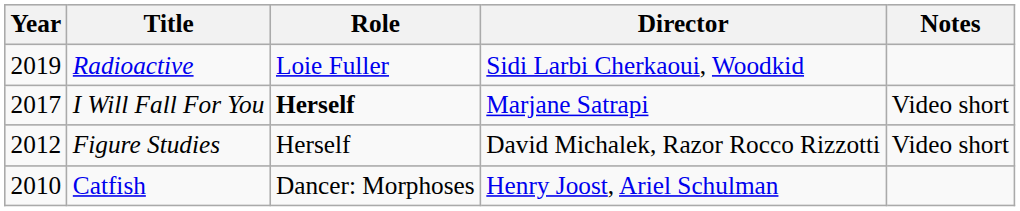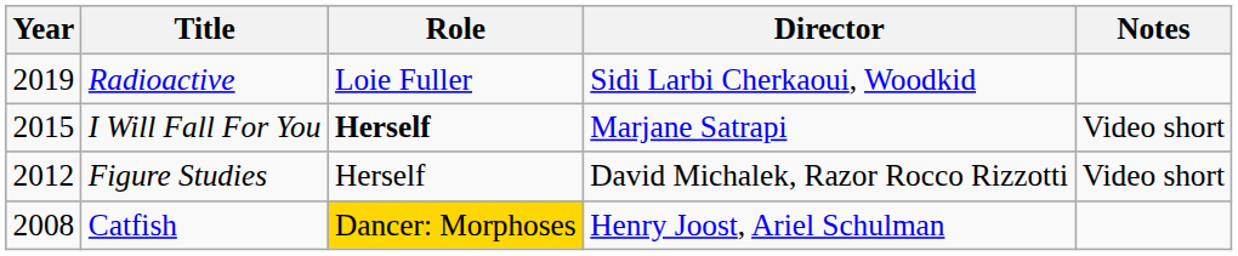 <table class="wikitable">
 <tr>
 <th>Year</th>
 <th>Title</th>
 <th>Role</th>
 <th>Director</th>
 <th>Notes</th>
 </tr>
 <tr>
 <td>2019</td>
 <td><em><a href='#'>Radioactive</a></em></td>
 <td><a href='#'>Loie Fuller</a></td>
 <td><a href='#'>Sidi Larbi Cherkaoui</a>, <a href='#'>Woodkid</a></td>
 <td></td>
 </tr>
 <tr>
-<td>2017</td>
+<td>2015</td>
 <td><em>I Will Fall For You</em></td>
 <td><strong>Herself</strong></td>
 <td><a href='#'>Marjane Satrapi</a></td>
 <td>Video short</td>
 </tr>
 <tr>
 <td>2012</td>
 <td><em>Figure Studies</em></td>
 <td>Herself</td>
 <td>David Michalek, Razor Rocco Rizzotti</td>
 <td>Video short</td>
 </tr>
 <tr>
-<td>2010</td>
+<td>2008</td>
 <td><a href='#'>Catfish</a></td>
-<td>Dancer: Morphoses</td>
+<td style="background: gold;">Dancer: Morphoses</td>
 <td><a href='#'>Henry Joost</a>, <a href='#'>Ariel Schulman</a></td>
 <td></td>
 </tr>
 </table>
